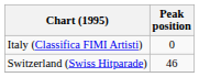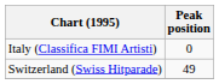 <table class="wikitable sortable">
 <tr>
 <th>Chart (1995)</th>
 <th>Peak<br>position</th>
 </tr>
 <tr>
 <td>Italy (<a href='#'>Classifica FIMI Artisti</a>)</td>
 <td align="center">0</td>
 </tr>
 <tr>
 <td>Switzerland (<a href='#'>Swiss Hitparade</a>)</td>
-<td align="center">46</td>
+<td align="center">49</td>
 </tr>
 <tr>
 </tr>
 </table>
